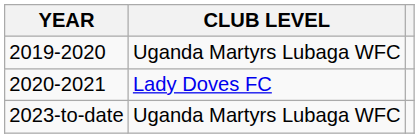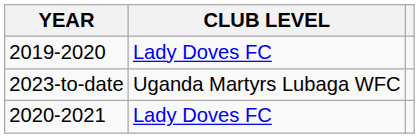 <table class="wikitable">
 <tr>
 <th>YEAR</th>
 <th>CLUB LEVEL</th>
 <th></th>
 </tr>
 <tr>
 <td>2019-2020</td>
+<td><a href='#'>Lady Doves FC</a></td>
+<td></td>
+</tr>
+<tr>
+<td>2023-to-date</td>
 <td>Uganda Martyrs Lubaga WFC</td>
 <td></td>
 </tr>
 <tr>
 <td>2020-2021</td>
 <td><a href='#'>Lady Doves FC</a></td>
 <td></td>
 </tr>
-<tr>
-<td>2023-to-date</td>
-<td>Uganda Martyrs Lubaga WFC</td>
-<td></td>
-</tr>
 </table>
